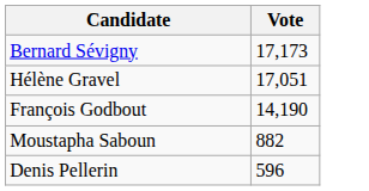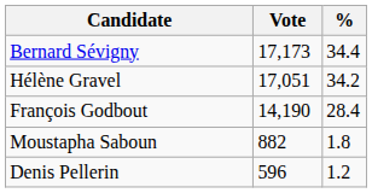 <table class="wikitable">
 <tr>
 <th bgcolor="#DDDDFF" width="200px">Candidate</th>
 <th bgcolor="#DDDDFF" width="50px">Vote</th>
+<th bgcolor="#DDDDFF" width="30px">%</th>
 </tr>
 <tr>
 <td><a href='#'>Bernard Sévigny</a></td>
 <td>17,173</td>
+<td>34.4</td>
 </tr>
 <tr>
 <td>Hélène Gravel</td>
 <td>17,051</td>
+<td>34.2</td>
 </tr>
 <tr>
 <td>François Godbout</td>
 <td>14,190</td>
+<td>28.4</td>
 </tr>
 <tr>
 <td>Moustapha Saboun</td>
 <td>882</td>
+<td>1.8</td>
 </tr>
 <tr>
 <td>Denis Pellerin</td>
 <td>596</td>
+<td>1.2</td>
 </tr>
 </table>
